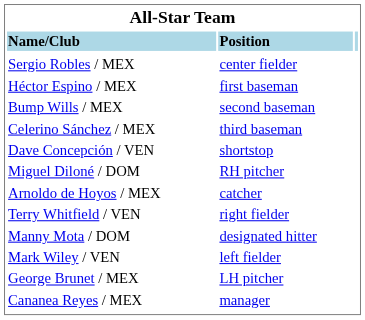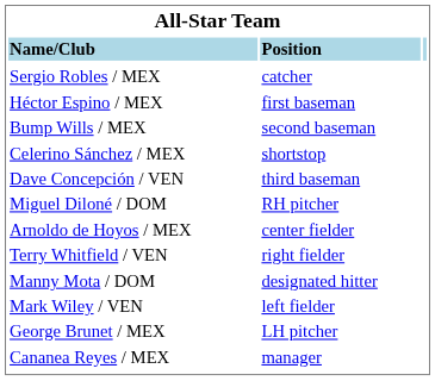 <table cellpadding="1" width="350px" style="font-size: 90%; border: 1px solid gray;">
 <tr align="center" style="font-size: larger;">
 <td colspan=6><strong>All-Star Team</strong></td>
 </tr>
 <tr style="background:lightblue;">
 <td><strong>Name/Club</strong></td>
 <td><strong>Position</strong></td>
 <td></td>
 </tr>
 <tr align="center" style="vertical-align: middle;" style="background:lightblue;">
 </tr>
 <tr>
 <td><a href='#'>Sergio Robles</a> / MEX</td>
-<td><a href='#'>center fielder</a></td>
+<td><a href='#'>catcher</a></td>
 </tr>
 <tr>
 <td><a href='#'>Héctor Espino</a> / MEX</td>
 <td><a href='#'>first baseman</a></td>
 </tr>
 <tr>
 <td><a href='#'>Bump Wills</a> / MEX</td>
 <td><a href='#'>second baseman</a></td>
 </tr>
 <tr>
 <td><a href='#'>Celerino Sánchez</a> / MEX</td>
-<td><a href='#'>third baseman</a></td>
+<td><a href='#'>shortstop</a></td>
 </tr>
 <tr>
 <td><a href='#'>Dave Concepción</a> / VEN</td>
-<td><a href='#'>shortstop</a></td>
+<td><a href='#'>third baseman</a></td>
 </tr>
 <tr>
 <td><a href='#'>Miguel Diloné</a> / DOM</td>
 <td><a href='#'>RH pitcher</a></td>
 </tr>
 <tr>
 <td><a href='#'>Arnoldo de Hoyos</a> / MEX</td>
-<td><a href='#'>catcher</a></td>
+<td><a href='#'>center fielder</a></td>
 </tr>
 <tr>
 <td><a href='#'>Terry Whitfield</a> / VEN</td>
 <td><a href='#'>right fielder</a></td>
 </tr>
 <tr>
 <td><a href='#'>Manny Mota</a> / DOM</td>
 <td><a href='#'>designated hitter</a></td>
 </tr>
 <tr>
 <td><a href='#'>Mark Wiley</a> / VEN</td>
 <td><a href='#'>left fielder</a></td>
 </tr>
 <tr>
 <td><a href='#'>George Brunet</a> / MEX</td>
 <td><a href='#'>LH pitcher</a></td>
 </tr>
 <tr>
 <td><a href='#'>Cananea Reyes</a> / MEX</td>
 <td><a href='#'>manager</a></td>
 </tr>
 <tr>
 </tr>
 </table>
